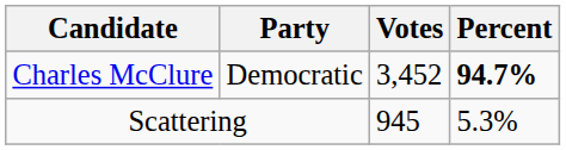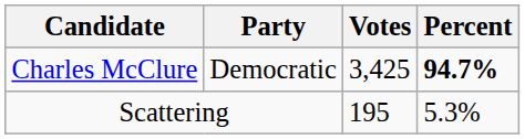 <table class=wikitable>
 <tr>
 <th>Candidate</th>
 <th>Party</th>
 <th>Votes</th>
 <th>Percent</th>
 </tr>
 <tr>
 <td><a href='#'>Charles McClure</a></td>
 <td>Democratic</td>
-<td>3,452</td>
+<td>3,425</td>
 <td><strong>94.7%</strong></td>
 </tr>
 <tr>
 <td colspan=2 align=center>Scattering</td>
-<td>945</td>
+<td>195</td>
 <td>5.3%</td>
 </tr>
 </table>
